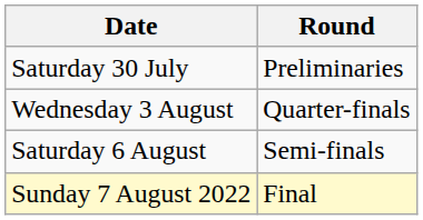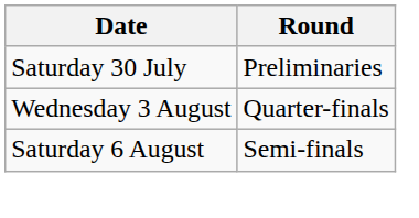 <table class="wikitable">
 <tr>
 <th>Date</th>
 <th>Round</th>
 </tr>
 <tr>
 <td>Saturday 30 July</td>
 <td>Preliminaries</td>
 </tr>
 <tr>
 <td>Wednesday 3 August</td>
 <td>Quarter-finals</td>
 </tr>
 <tr>
 <td>Saturday 6 August</td>
 <td>Semi-finals</td>
 </tr>
-<tr>
-<td style=background:lemonchiffon>Sunday 7 August 2022</td>
-<td style=background:lemonchiffon>Final</td>
-</tr>
 </table>
